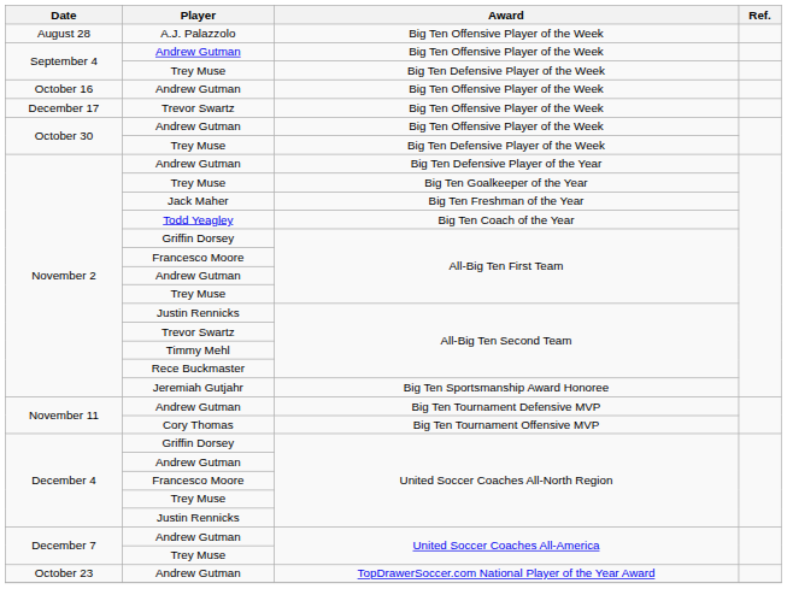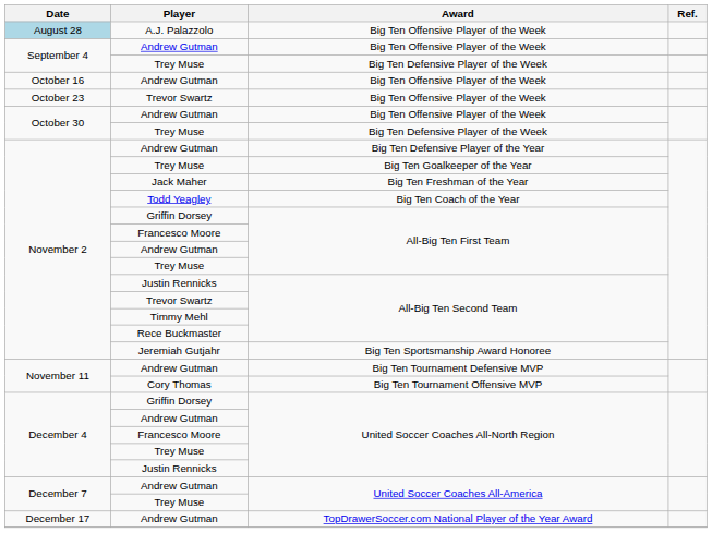 <table class="wikitable" style="text-align:center; font-size:90%; width:75%;">
 <tr>
 <th>Date</th>
 <th>Player</th>
 <th>Award</th>
 <th>Ref.</th>
 </tr>
 <tr>
-<td>August 28</td>
+<td style="background: lightblue;">August 28</td>
 <td>A.J. Palazzolo</td>
 <td>Big Ten Offensive Player of the Week</td>
 <td></td>
 </tr>
 <tr>
 <td rowspan="2">September 4</td>
 <td><a href='#'>Andrew Gutman</a></td>
 <td>Big Ten Offensive Player of the Week</td>
 <td></td>
 </tr>
 <tr>
 <td>Trey Muse</td>
 <td>Big Ten Defensive Player of the Week</td>
 <td></td>
 </tr>
 <tr>
 <td>October 16</td>
 <td>Andrew Gutman</td>
 <td>Big Ten Offensive Player of the Week</td>
 <td></td>
 </tr>
 <tr>
-<td>December 17</td>
+<td>October 23</td>
 <td>Trevor Swartz</td>
 <td>Big Ten Offensive Player of the Week</td>
 <td></td>
 </tr>
 <tr>
 <td rowspan="2">October 30</td>
 <td>Andrew Gutman</td>
 <td>Big Ten Offensive Player of the Week</td>
 <td rowspan="2"></td>
 </tr>
 <tr>
 <td>Trey Muse</td>
 <td>Big Ten Defensive Player of the Week</td>
 </tr>
 <tr>
 <td rowspan="13">November 2</td>
 <td>Andrew Gutman</td>
 <td>Big Ten Defensive Player of the Year</td>
 <td rowspan="13"></td>
 </tr>
 <tr>
 <td>Trey Muse</td>
 <td>Big Ten Goalkeeper of the Year</td>
 </tr>
 <tr>
 <td>Jack Maher</td>
 <td>Big Ten Freshman of the Year</td>
 </tr>
 <tr>
 <td><a href='#'>Todd Yeagley</a></td>
 <td>Big Ten Coach of the Year</td>
 </tr>
 <tr>
 <td>Griffin Dorsey</td>
 <td rowspan="4">All-Big Ten First Team</td>
 </tr>
 <tr>
 <td>Francesco Moore</td>
 </tr>
 <tr>
 <td>Andrew Gutman</td>
 </tr>
 <tr>
 <td>Trey Muse</td>
 </tr>
 <tr>
 <td>Justin Rennicks</td>
 <td rowspan="4">All-Big Ten Second Team</td>
 </tr>
 <tr>
 <td>Trevor Swartz</td>
 </tr>
 <tr>
 <td>Timmy Mehl</td>
 </tr>
 <tr>
 <td>Rece Buckmaster</td>
 </tr>
 <tr>
 <td>Jeremiah Gutjahr</td>
 <td>Big Ten Sportsmanship Award Honoree</td>
 </tr>
 <tr>
 <td rowspan="2">November 11</td>
 <td>Andrew Gutman</td>
 <td>Big Ten Tournament Defensive MVP</td>
 <td rowspan="2"></td>
 </tr>
 <tr>
 <td>Cory Thomas</td>
 <td>Big Ten Tournament Offensive MVP</td>
 </tr>
 <tr>
 <td rowspan="5">December 4</td>
 <td>Griffin Dorsey</td>
 <td rowspan="5">United Soccer Coaches All-North Region</td>
 <td rowspan="5"></td>
 </tr>
 <tr>
 <td>Andrew Gutman</td>
 </tr>
 <tr>
 <td>Francesco Moore</td>
 </tr>
 <tr>
 <td>Trey Muse</td>
 </tr>
 <tr>
 <td>Justin Rennicks</td>
 </tr>
 <tr>
 <td rowspan="2">December 7</td>
 <td>Andrew Gutman</td>
 <td rowspan="2"><a href='#'>United Soccer Coaches All-America</a></td>
 <td rowspan="2"></td>
 </tr>
 <tr>
 <td>Trey Muse</td>
 </tr>
 <tr>
-<td>October 23</td>
+<td>December 17</td>
 <td>Andrew Gutman</td>
 <td><a href='#'>TopDrawerSoccer.com National Player of the Year Award</a></td>
 <td></td>
 </tr>
 <tr>
 </tr>
 </table>
